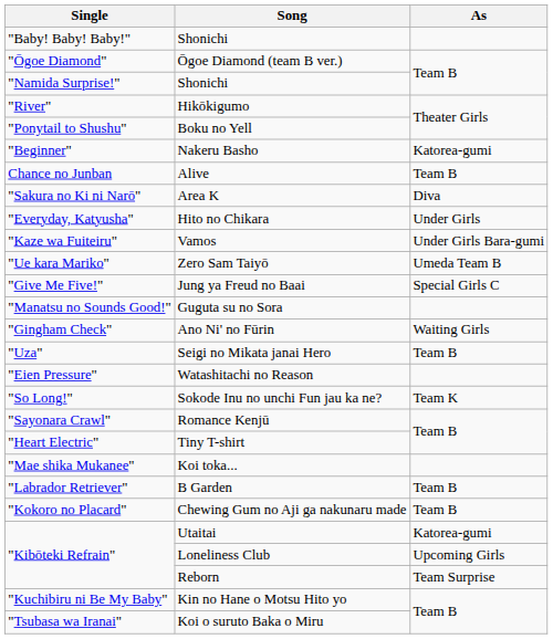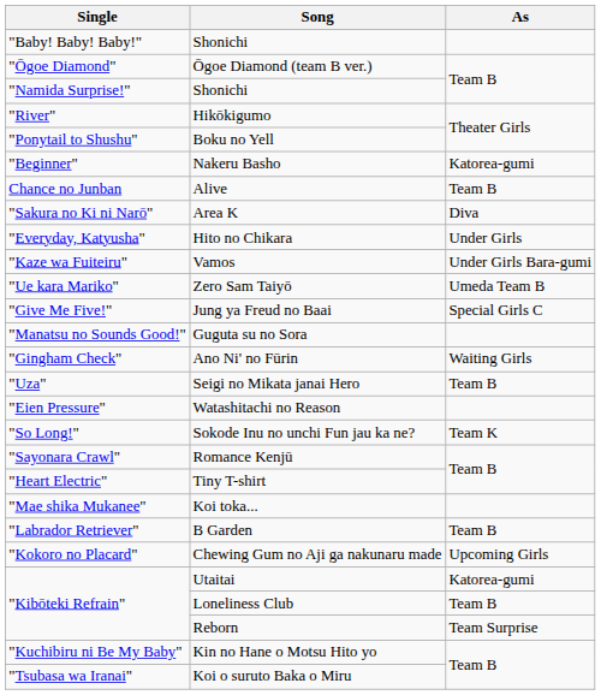 <table class="wikitable">
 <tr>
 <th>Single</th>
 <th>Song</th>
 <th>As</th>
 </tr>
 <tr>
 <td>"Baby! Baby! Baby!"</td>
 <td>Shonichi</td>
 <td></td>
 </tr>
 <tr>
 <td>"<a href='#'>Ōgoe Diamond</a>"</td>
 <td>Ōgoe Diamond (team B ver.)</td>
 <td rowspan="2">Team B</td>
 </tr>
 <tr>
 <td>"<a href='#'>Namida Surprise!</a>"</td>
 <td>Shonichi</td>
 </tr>
 <tr>
 <td>"<a href='#'>River</a>"</td>
 <td>Hikōkigumo</td>
 <td rowspan="2">Theater Girls</td>
 </tr>
 <tr>
 <td>"<a href='#'>Ponytail to Shushu</a>"</td>
 <td>Boku no Yell</td>
 </tr>
 <tr>
 <td>"<a href='#'>Beginner</a>"</td>
 <td>Nakeru Basho</td>
 <td>Katorea-gumi</td>
 </tr>
 <tr>
 <td><a href='#'>Chance no Junban</a></td>
 <td>Alive</td>
 <td>Team B</td>
 </tr>
 <tr>
 <td>"<a href='#'>Sakura no Ki ni Narō</a>"</td>
 <td>Area K</td>
 <td>Diva</td>
 </tr>
 <tr>
 <td>"<a href='#'>Everyday, Katyusha</a>"</td>
 <td>Hito no Chikara</td>
 <td>Under Girls</td>
 </tr>
 <tr>
 <td>"<a href='#'>Kaze wa Fuiteiru</a>"</td>
 <td>Vamos</td>
 <td>Under Girls Bara-gumi</td>
 </tr>
 <tr>
 <td>"<a href='#'>Ue kara Mariko</a>"</td>
 <td>Zero Sam Taiyō</td>
 <td>Umeda Team B</td>
 </tr>
 <tr>
 <td>"<a href='#'>Give Me Five!</a>"</td>
 <td>Jung ya Freud no Baai</td>
 <td>Special Girls C</td>
 </tr>
 <tr>
 <td>"<a href='#'>Manatsu no Sounds Good!</a>"</td>
 <td>Guguta su no Sora</td>
 <td></td>
 </tr>
 <tr>
 <td>"<a href='#'>Gingham Check</a>"</td>
 <td>Ano Ni' no Fūrin</td>
 <td>Waiting Girls</td>
 </tr>
 <tr>
 <td>"<a href='#'>Uza</a>"</td>
 <td>Seigi no Mikata janai Hero</td>
 <td>Team B</td>
 </tr>
 <tr>
 <td>"<a href='#'>Eien Pressure</a>"</td>
 <td>Watashitachi no Reason</td>
 <td></td>
 </tr>
 <tr>
 <td>"<a href='#'>So Long!</a>"</td>
 <td>Sokode Inu no unchi Fun jau ka ne?</td>
 <td>Team K</td>
 </tr>
 <tr>
 <td>"<a href='#'>Sayonara Crawl</a>"</td>
 <td>Romance Kenjū</td>
 <td rowspan="2">Team B</td>
 </tr>
 <tr>
 <td>"<a href='#'>Heart Electric</a>"</td>
 <td>Tiny T-shirt</td>
 </tr>
 <tr>
 <td>"<a href='#'>Mae shika Mukanee</a>"</td>
 <td>Koi toka...</td>
 <td></td>
 </tr>
 <tr>
 <td>"<a href='#'>Labrador Retriever</a>"</td>
 <td>B Garden</td>
 <td>Team B</td>
 </tr>
 <tr>
 <td>"<a href='#'>Kokoro no Placard</a>"</td>
 <td>Chewing Gum no Aji ga nakunaru made</td>
-<td>Team B</td>
+<td>Upcoming Girls</td>
 </tr>
 <tr>
 <td rowspan="3">"<a href='#'>Kibōteki Refrain</a>"</td>
 <td>Utaitai</td>
 <td>Katorea-gumi</td>
 </tr>
 <tr>
 <td>Loneliness Club</td>
-<td>Upcoming Girls</td>
+<td>Team B</td>
 </tr>
 <tr>
 <td>Reborn</td>
 <td>Team Surprise</td>
 </tr>
 <tr>
 <td>"<a href='#'>Kuchibiru ni Be My Baby</a>"</td>
 <td>Kin no Hane o Motsu Hito yo</td>
 <td rowspan="2">Team B</td>
 </tr>
 <tr>
 <td>"<a href='#'>Tsubasa wa Iranai</a>"</td>
 <td>Koi o suruto Baka o Miru</td>
 </tr>
 </table>
